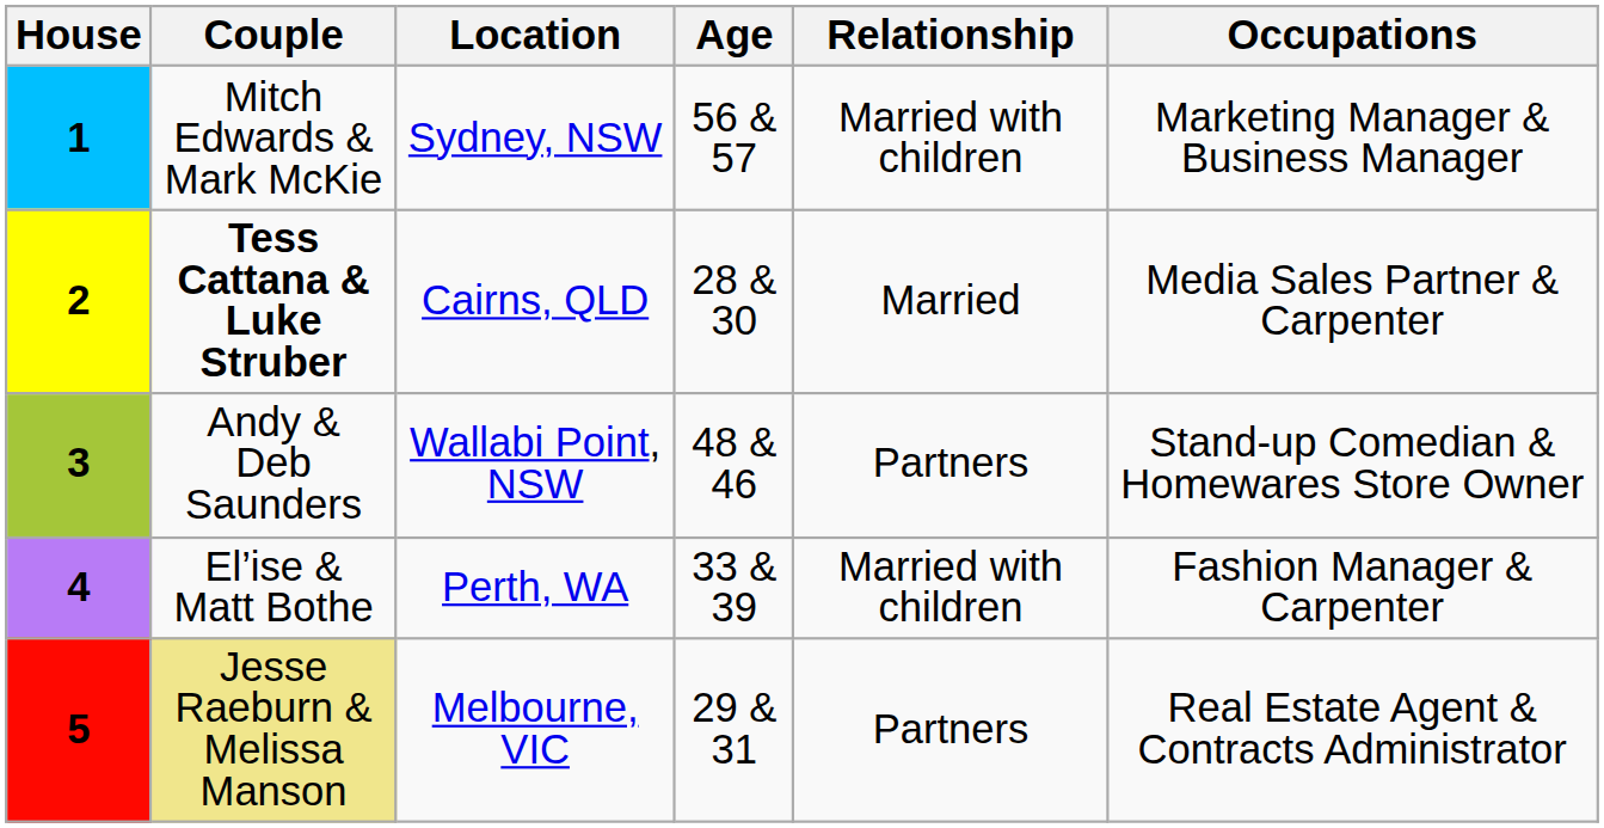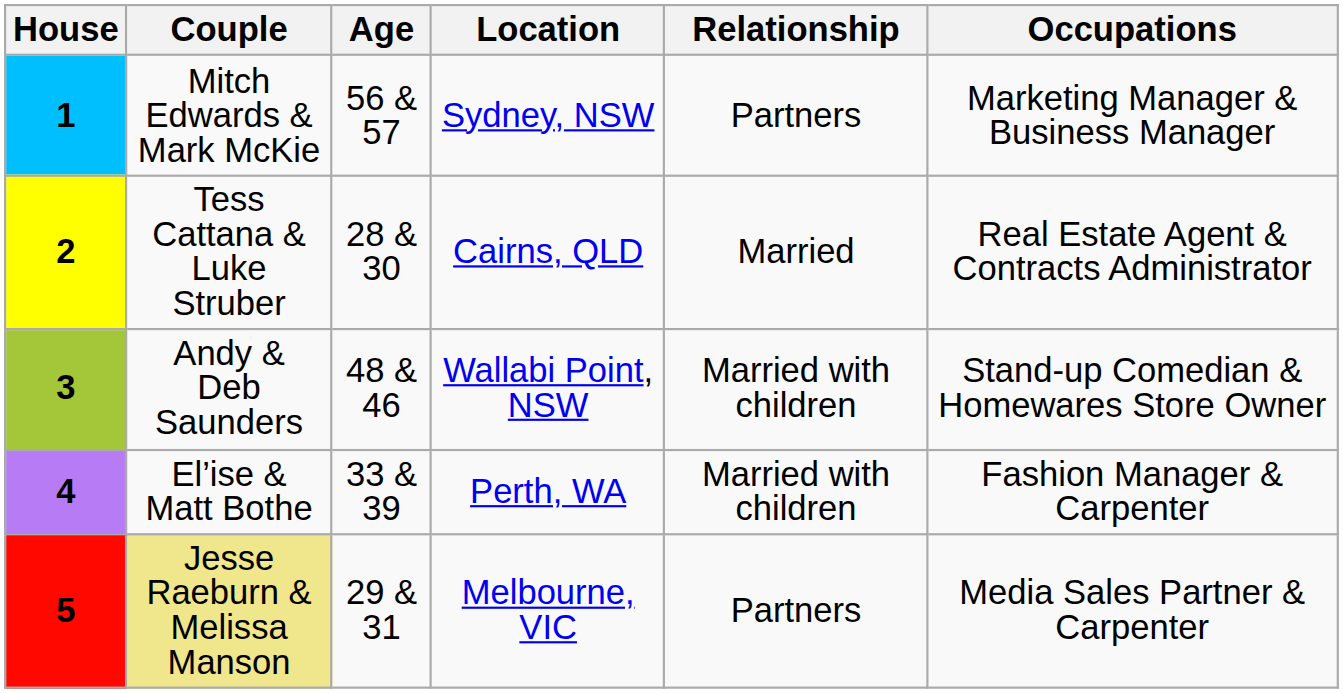 <table class="wikitable plainrowheaders" style="text-align:center; line-height:16px; width:99%;">
 <tr valign="top">
 <th>House</th>
 <th>Couple</th>
+<th>Age</th>
 <th>Location</th>
-<th>Age</th>
 <th>Relationship</th>
 <th>Occupations</th>
 </tr>
 <tr>
 <th style="background:#00BFFF; color:black;">1</th>
 <td>Mitch Edwards &<br>Mark McKie</td>
+<td>56 & 57</td>
 <td><a href='#'>Sydney, NSW</a></td>
-<td>56 & 57</td>
-<td>Married with children</td>
+<td>Partners</td>
 <td>Marketing Manager & Business Manager</td>
 </tr>
 <tr>
 <th style="background:yellow; color:black;">2</th>
-<td><strong>Tess Cattana &<br>Luke Struber</strong></td>
+<td>Tess Cattana &<br>Luke Struber</td>
+<td>28 & 30</td>
 <td><a href='#'>Cairns, QLD</a></td>
-<td>28 & 30</td>
 <td>Married</td>
-<td>Media Sales Partner & Carpenter</td>
+<td>Real Estate Agent & Contracts Administrator</td>
 </tr>
 <tr>
 <th style="background:#A4C639; color:black;">3</th>
 <td>Andy &<br>Deb Saunders</td>
+<td>48 & 46</td>
 <td><a href='#'>Wallabi Point</a>, <a href='#'>NSW</a></td>
-<td>48 & 46</td>
-<td>Partners</td>
+<td>Married with children</td>
 <td>Stand-up Comedian & Homewares Store Owner</td>
 </tr>
 <tr>
 <th style="background:#B87BF6; color:black;">4</th>
 <td>El’ise &<br>Matt Bothe</td>
+<td>33 & 39</td>
 <td><a href='#'>Perth, WA</a></td>
-<td>33 & 39</td>
 <td>Married with children</td>
 <td>Fashion Manager & Carpenter</td>
 </tr>
 <tr>
 <th style="background:#FF0800; color:black;">5</th>
 <td style="background: khaki;">Jesse Raeburn &<br>Melissa Manson</td>
+<td>29 & 31</td>
 <td><a href='#'>Melbourne, VIC</a></td>
-<td>29 & 31</td>
 <td>Partners</td>
-<td>Real Estate Agent & Contracts Administrator</td>
+<td>Media Sales Partner & Carpenter</td>
 </tr>
 </table>
